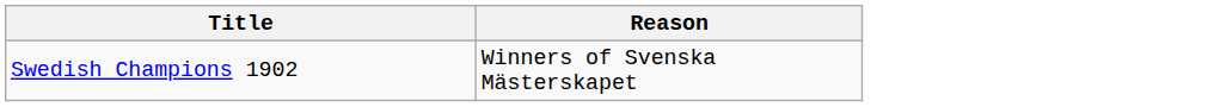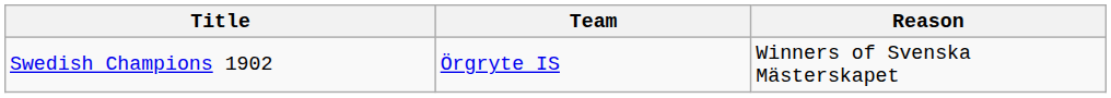 <table class="wikitable" style="text-align: left;">
 <tr>
 <th style="width: 275px;">Title</th>
+<th style="width: 200px;">Team</th>
 <th style="width: 225px;">Reason</th>
 </tr>
 <tr>
 <td><a href='#'>Swedish Champions</a> 1902</td>
+<td><a href='#'>Örgryte IS</a></td>
 <td>Winners of Svenska Mästerskapet</td>
 </tr>
 </table>
